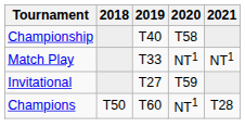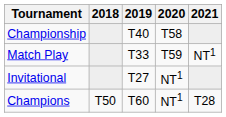 <table class="wikitable" style="text-align:center;">
 <tr>
 <th>Tournament</th>
 <th>2018</th>
 <th>2019</th>
 <th>2020</th>
 <th>2021</th>
 </tr>
 <tr>
 <td align="left"><a href='#'>Championship</a></td>
 <td style="background:#eeeeee;"></td>
 <td>T40</td>
 <td>T58</td>
 <td style="background:#eeeeee;"></td>
 </tr>
 <tr>
 <td align="left"><a href='#'>Match Play</a></td>
 <td style="background:#eeeeee;"></td>
 <td>T33</td>
-<td>NT<sup>1</sup></td>
+<td>T59</td>
 <td>NT<sup>1</sup></td>
 </tr>
 <tr>
 <td align="left"><a href='#'>Invitational</a></td>
 <td style="background:#eeeeee;"></td>
 <td>T27</td>
-<td>T59</td>
+<td>NT<sup>1</sup></td>
 <td style="background:#eeeeee;"></td>
 </tr>
 <tr>
 <td align="left"><a href='#'>Champions</a></td>
 <td>T50</td>
 <td>T60</td>
 <td>NT<sup>1</sup></td>
 <td>T28</td>
 </tr>
 </table>
